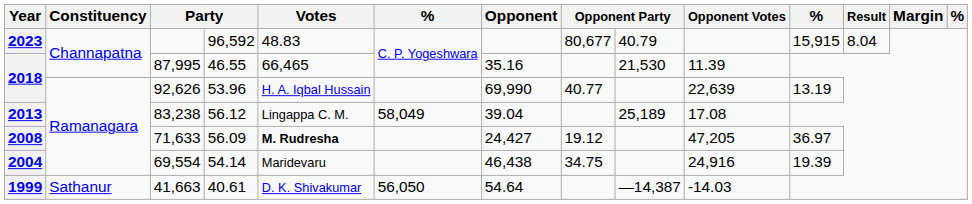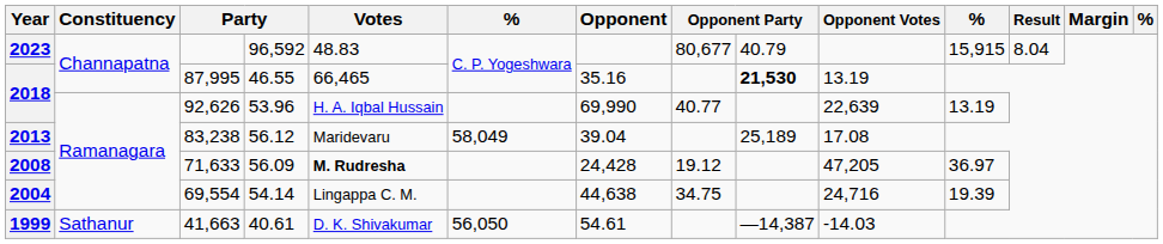 <table class="sortable wikitable">
 <tr>
 <th>Year</th>
 <th>Constituency</th>
 <th colspan="2">Party</th>
 <th>Votes</th>
 <th>%</th>
 <th>Opponent</th>
 <th colspan="2"><small>Opponent Party</small></th>
 <th><small>Opponent Votes</small></th>
 <th>%</th>
 <th><small>Result</small></th>
 <th>Margin</th>
 <th>%</th>
 </tr>
 <tr>
 <th><a href='#'>2023</a></th>
 <td rowspan=2><a href='#'>Channapatna</a></td>
 <td></td>
 <td>96,592</td>
 <td>48.83</td>
 <td rowspan=2><small><a href='#'>C. P. Yogeshwara</a></small></td>
 <td></td>
 <td>80,677</td>
 <td>40.79</td>
 <td></td>
 <td>15,915</td>
 <td>8.04</td>
 </tr>
 <tr>
 <th rowspan=2><a href='#'>2018</a></th>
 <td>87,995</td>
 <td>46.55</td>
 <td>66,465</td>
 <td>35.16</td>
 <td></td>
-<td>21,530</td>
-<td>11.39</td>
+<td><strong>21,530</strong></td>
+<td>13.19</td>
 </tr>
 <tr>
 <td rowspan=4><a href='#'>Ramanagara</a></td>
 <td>92,626</td>
 <td>53.96</td>
 <td><small><a href='#'>H. A. Iqbal Hussain</a></small></td>
 <td></td>
 <td>69,990</td>
 <td>40.77</td>
 <td></td>
 <td>22,639</td>
 <td>13.19</td>
 </tr>
 <tr>
 <th><a href='#'>2013</a></th>
 <td>83,238</td>
 <td>56.12</td>
-<td><small>Lingappa C. M.</small></td>
+<td><small>Maridevaru</small></td>
 <td>58,049</td>
 <td>39.04</td>
 <td></td>
 <td>25,189</td>
 <td>17.08</td>
 </tr>
 <tr>
 <th><a href='#'>2008</a></th>
 <td>71,633</td>
 <td>56.09</td>
 <td><strong><small>M. Rudresha</small></strong></td>
 <td></td>
-<td>24,427</td>
+<td>24,428</td>
 <td>19.12</td>
 <td></td>
 <td>47,205</td>
 <td>36.97</td>
 </tr>
 <tr>
 <th><a href='#'>2004</a></th>
 <td>69,554</td>
 <td>54.14</td>
-<td><small>Maridevaru</small></td>
+<td><small>Lingappa C. M.</small></td>
 <td></td>
-<td>46,438</td>
+<td>44,638</td>
 <td>34.75</td>
 <td></td>
-<td>24,916</td>
+<td>24,716</td>
 <td>19.39</td>
 </tr>
 <tr>
 <th><a href='#'>1999</a></th>
 <td><a href='#'>Sathanur</a></td>
 <td>41,663</td>
 <td>40.61</td>
 <td><small><a href='#'>D. K. Shivakumar</a></small></td>
 <td>56,050</td>
-<td>54.64</td>
+<td>54.61</td>
 <td></td>
 <td>—14,387</td>
 <td>-14.03</td>
 </tr>
 </table>
